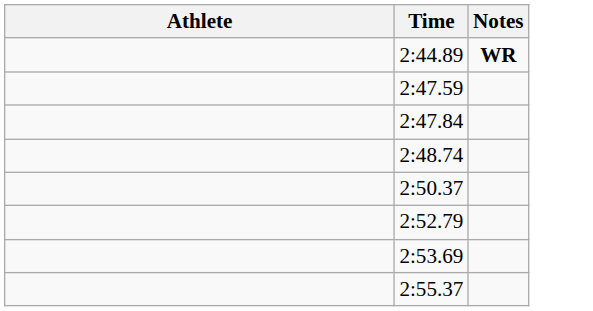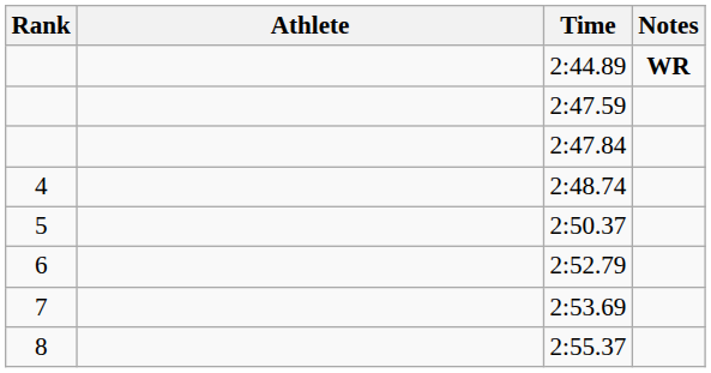 <table class=wikitable>
 <tr>
+<th>Rank</th>
 <th style=width:18em>Athlete</th>
 <th>Time</th>
 <th>Notes</th>
 </tr>
 <tr align=center>
+<td></td>
 <td align=left></td>
 <td>2:44.89</td>
 <td><strong>WR</strong></td>
 </tr>
 <tr align=center>
+<td></td>
 <td align=left></td>
 <td>2:47.59</td>
 <td></td>
 </tr>
 <tr align=center>
+<td></td>
 <td align=left></td>
 <td>2:47.84</td>
 <td></td>
 </tr>
 <tr align=center>
+<td>4</td>
 <td align=left></td>
 <td>2:48.74</td>
 <td></td>
 </tr>
 <tr align=center>
+<td>5</td>
 <td align=left></td>
 <td>2:50.37</td>
 <td></td>
 </tr>
 <tr align=center>
+<td>6</td>
 <td align=left></td>
 <td>2:52.79</td>
 <td></td>
 </tr>
 <tr align=center>
+<td>7</td>
 <td align=left></td>
 <td>2:53.69</td>
 <td></td>
 </tr>
 <tr align=center>
+<td>8</td>
 <td align=left></td>
 <td>2:55.37</td>
 <td></td>
 </tr>
 </table>
